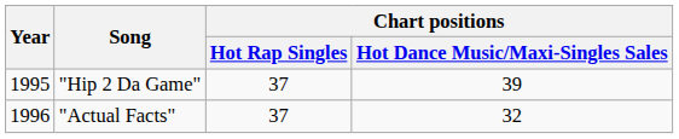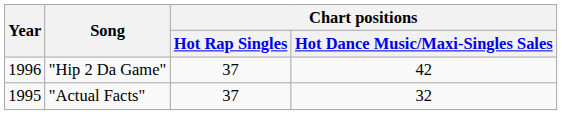 <table class="wikitable">
 <tr>
 <th rowspan="2">Year</th>
 <th rowspan="2">Song</th>
 <th colspan="4">Chart positions</th>
 </tr>
 <tr>
 <th><a href='#'>Hot Rap Singles</a></th>
 <th><a href='#'>Hot Dance Music/Maxi-Singles Sales</a></th>
 </tr>
 <tr>
-<td>1995</td>
+<td>1996</td>
 <td>"Hip 2 Da Game"</td>
 <td style="text-align:center;">37</td>
-<td style="text-align:center;">39</td>
+<td style="text-align:center;">42</td>
 </tr>
 <tr>
-<td>1996</td>
+<td>1995</td>
 <td>"Actual Facts"</td>
 <td style="text-align:center;">37</td>
 <td style="text-align:center;">32</td>
 </tr>
 </table>
